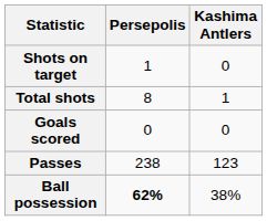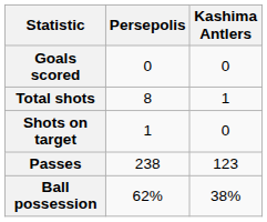 <table class="wikitable plainrowheaders" style="text-align:center">
 <tr>
 <th scope="col" style="width:100px">Statistic</th>
 <th scope="col" style="width:70px">Persepolis</th>
 <th scope="col" style="width:70px">Kashima Antlers</th>
 </tr>
 <tr>
-<th scope=row>Shots on target</th>
-<td>1</td>
+<th scope=row>Goals scored</th>
+<td>0</td>
 <td>0</td>
 </tr>
 <tr>
 <th scope=row>Total shots</th>
 <td>8</td>
 <td>1</td>
 </tr>
 <tr>
-<th scope=row>Goals scored</th>
-<td>0</td>
+<th scope=row>Shots on target</th>
+<td>1</td>
 <td>0</td>
 </tr>
 <tr>
 <th scope=row>Passes</th>
 <td>238</td>
 <td>123</td>
 </tr>
 <tr>
 <th scope=row>Ball possession</th>
-<td><strong>62%</strong></td>
+<td>62%</td>
 <td>38%</td>
 </tr>
 </table>
